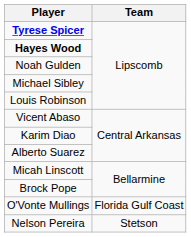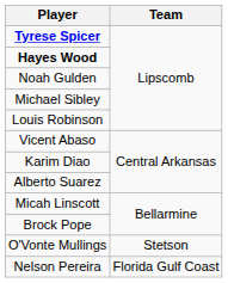 <table class="wikitable" style="text-align: center;">
 <tr>
 <th>Player</th>
 <th>Team</th>
 </tr>
 <tr>
 <td><strong><a href='#'>Tyrese Spicer</a></strong></td>
 <td rowspan=5>Lipscomb</td>
 </tr>
 <tr>
 <td><strong>Hayes Wood</strong></td>
 </tr>
 <tr>
 <td>Noah Gulden</td>
 </tr>
 <tr>
 <td>Michael Sibley</td>
 </tr>
 <tr>
 <td>Louis Robinson</td>
 </tr>
 <tr>
 <td>Vicent Abaso</td>
 <td rowspan=3>Central Arkansas</td>
 </tr>
 <tr>
 <td>Karim Diao</td>
 </tr>
 <tr>
 <td>Alberto Suarez</td>
 </tr>
 <tr>
 <td>Micah Linscott</td>
 <td rowspan=2>Bellarmine</td>
 </tr>
 <tr>
 <td>Brock Pope</td>
 </tr>
 <tr>
 <td>O'Vonte Mullings</td>
-<td>Florida Gulf Coast</td>
+<td>Stetson</td>
 </tr>
 <tr>
 <td>Nelson Pereira</td>
-<td>Stetson</td>
+<td>Florida Gulf Coast</td>
 </tr>
 </table>
